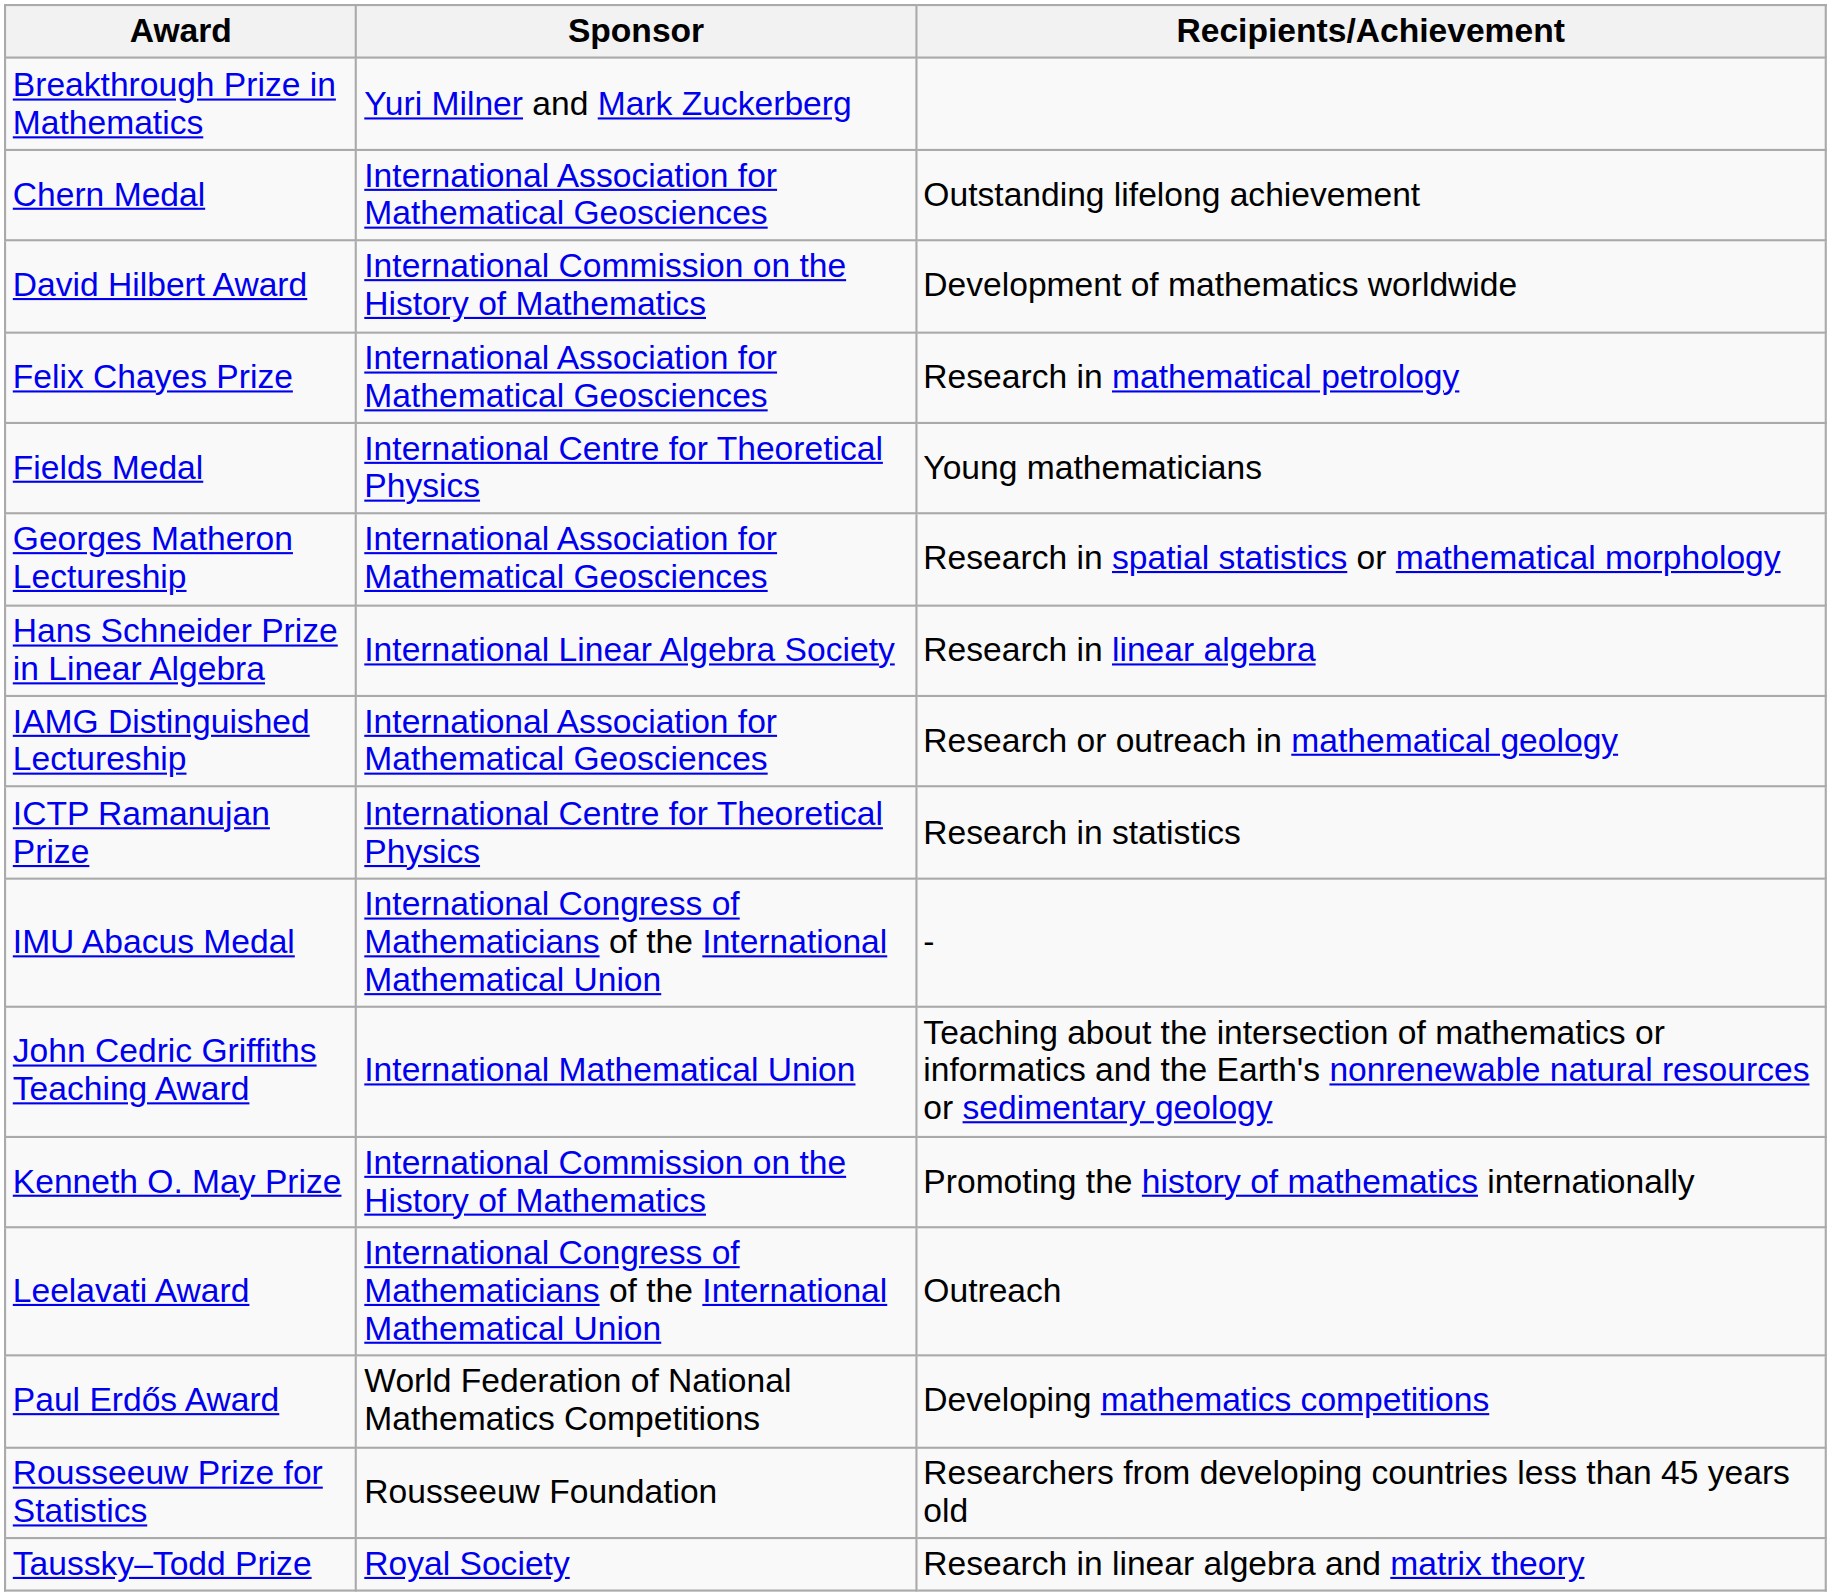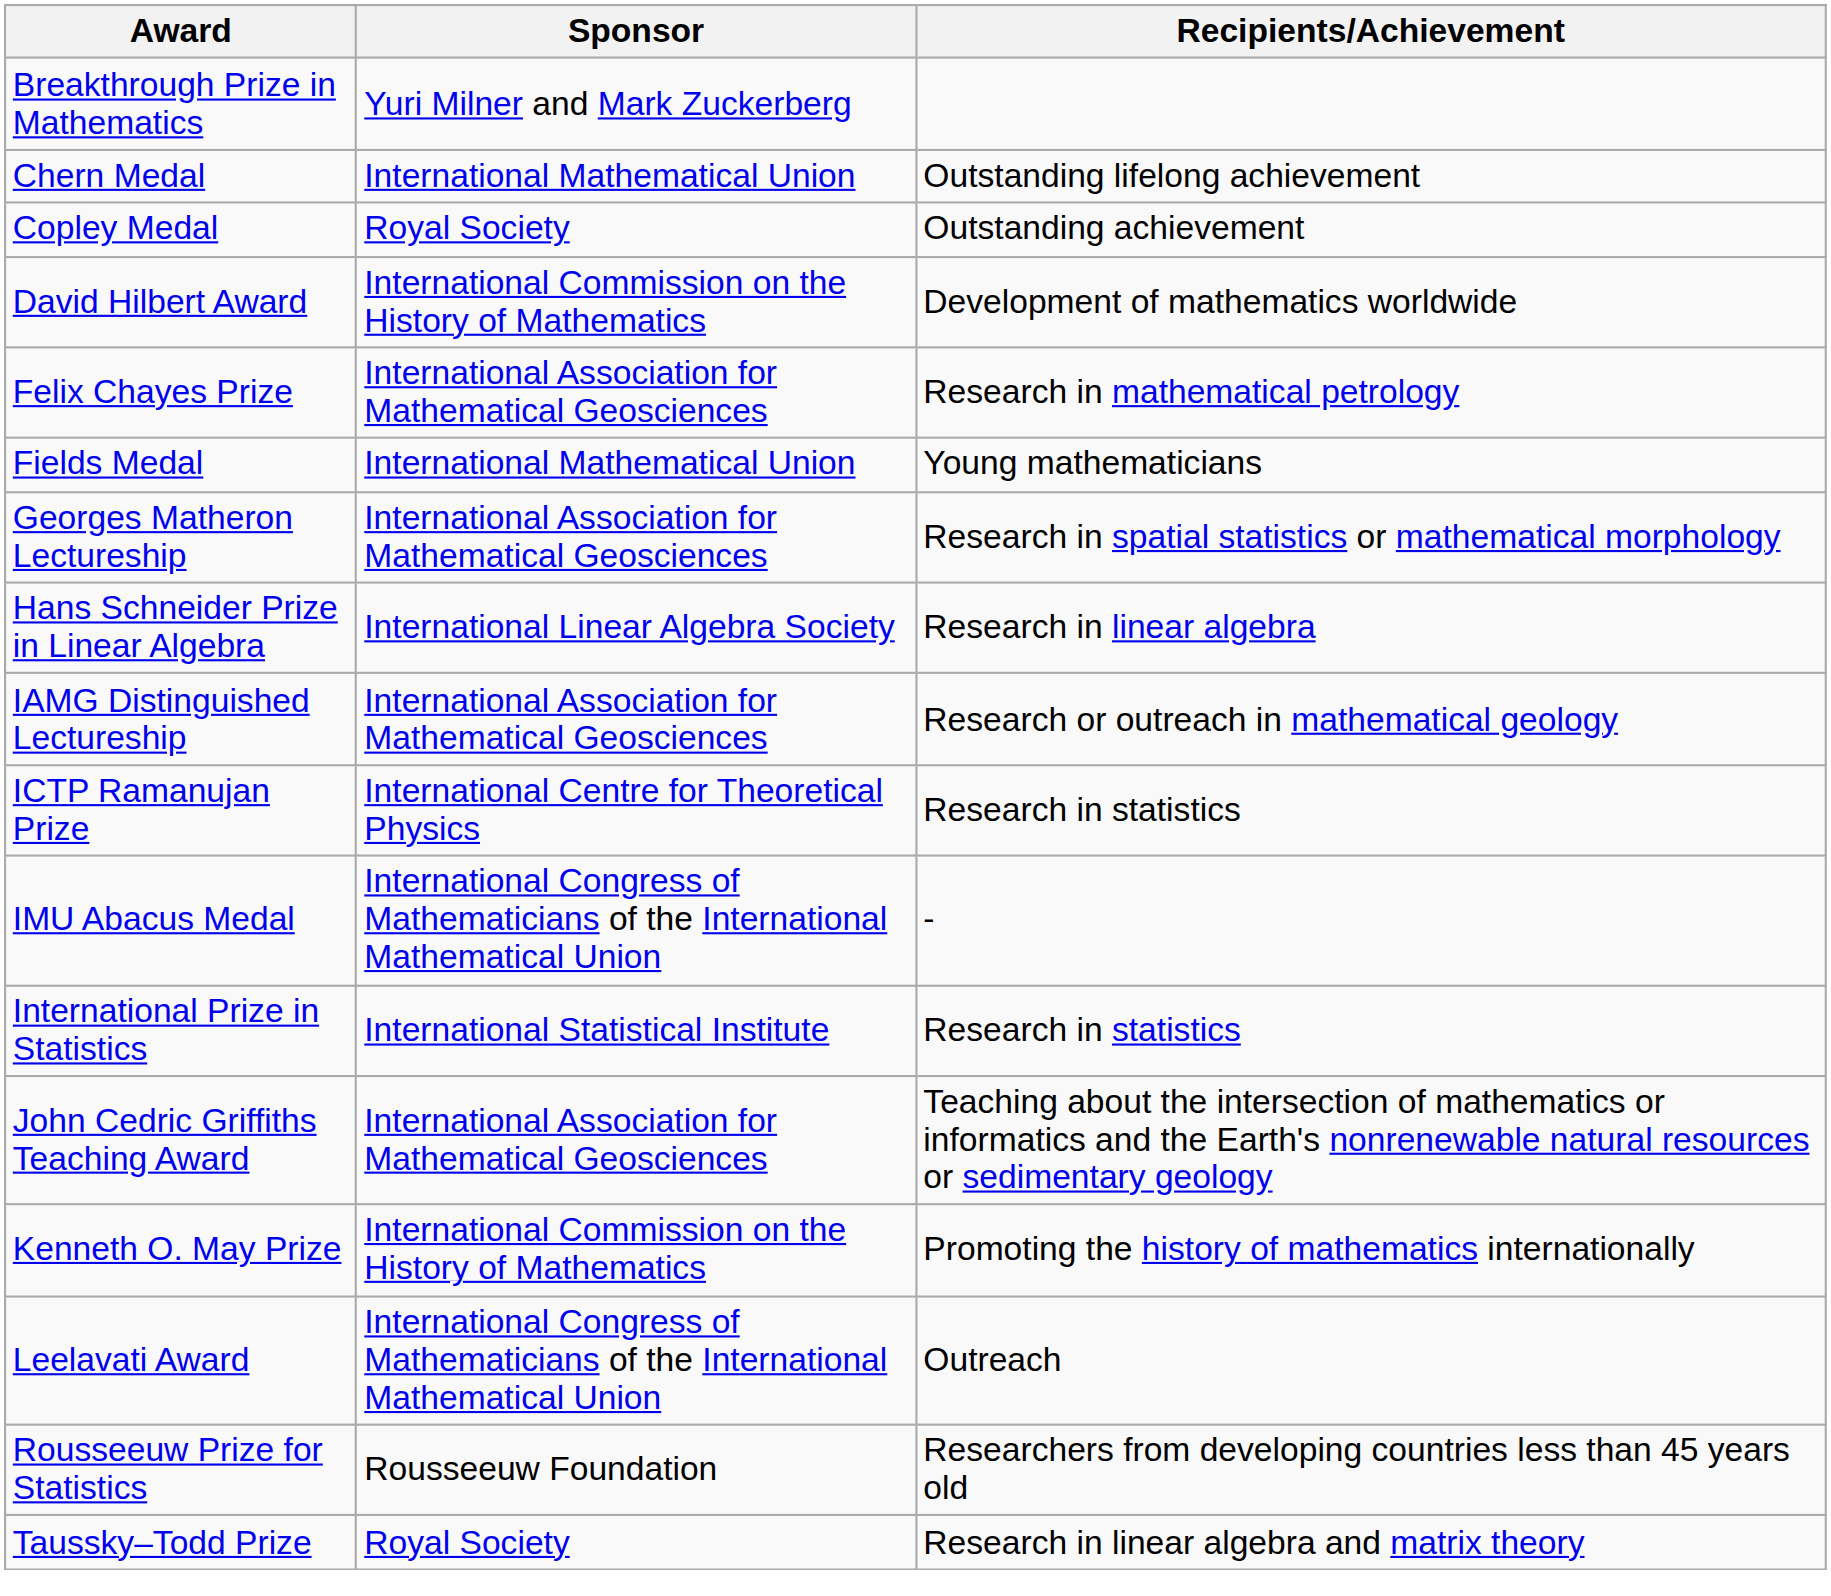 <table Class="wikitable sortable">
 <tr>
 <th style="width:10em;">Award</th>
 <th>Sponsor</th>
 <th>Recipients/Achievement</th>
 </tr>
 <tr>
 <td><a href='#'>Breakthrough Prize in Mathematics</a></td>
 <td><a href='#'>Yuri Milner</a> and <a href='#'>Mark Zuckerberg</a></td>
 <td></td>
 </tr>
 <tr>
 <td><a href='#'>Chern Medal</a></td>
-<td><a href='#'>International Association for Mathematical Geosciences</a></td>
+<td><a href='#'>International Mathematical Union</a></td>
 <td>Outstanding lifelong achievement</td>
+</tr>
+<tr>
+<td><a href='#'>Copley Medal</a></td>
+<td><a href='#'>Royal Society</a></td>
+<td>Outstanding achievement</td>
 </tr>
 <tr>
 <td><a href='#'>David Hilbert Award</a></td>
 <td><a href='#'>International Commission on the History of Mathematics</a></td>
 <td>Development of mathematics worldwide</td>
 </tr>
 <tr>
 <td><a href='#'>Felix Chayes Prize</a></td>
 <td><a href='#'>International Association for Mathematical Geosciences</a></td>
 <td>Research in <a href='#'>mathematical petrology</a></td>
 </tr>
 <tr>
 <td><a href='#'>Fields Medal</a></td>
-<td><a href='#'>International Centre for Theoretical Physics</a></td>
+<td><a href='#'>International Mathematical Union</a></td>
 <td>Young mathematicians</td>
 </tr>
 <tr>
 <td><a href='#'>Georges Matheron Lectureship</a></td>
 <td><a href='#'>International Association for Mathematical Geosciences</a></td>
 <td>Research in <a href='#'>spatial statistics</a> or <a href='#'>mathematical morphology</a></td>
 </tr>
 <tr>
 <td><a href='#'>Hans Schneider Prize in Linear Algebra</a></td>
 <td><a href='#'>International Linear Algebra Society</a></td>
 <td>Research in <a href='#'>linear algebra</a></td>
 </tr>
 <tr>
 <td><a href='#'>IAMG Distinguished Lectureship</a></td>
 <td><a href='#'>International Association for Mathematical Geosciences</a></td>
 <td>Research or outreach in <a href='#'>mathematical geology</a></td>
 </tr>
 <tr>
 <td><a href='#'>ICTP Ramanujan Prize</a></td>
 <td><a href='#'>International Centre for Theoretical Physics</a></td>
 <td>Research in statistics</td>
 </tr>
 <tr>
 <td><a href='#'>IMU Abacus Medal</a></td>
 <td><a href='#'>International Congress of Mathematicians</a> of the <a href='#'>International Mathematical Union</a></td>
 <td Research in mathematical aspects of information sciences>-</td>
 </tr>
 <tr>
+<td><a href='#'>International Prize in Statistics</a></td>
+<td><a href='#'>International Statistical Institute</a></td>
+<td>Research in <a href='#'>statistics</a></td>
+</tr>
+<tr>
 <td><a href='#'>John Cedric Griffiths Teaching Award</a></td>
-<td><a href='#'>International Mathematical Union</a></td>
+<td><a href='#'>International Association for Mathematical Geosciences</a></td>
 <td>Teaching about the intersection of mathematics or informatics and the Earth's <a href='#'>nonrenewable natural resources</a> or <a href='#'>sedimentary geology</a></td>
 </tr>
 <tr>
 <td><a href='#'>Kenneth O. May Prize</a></td>
 <td><a href='#'>International Commission on the History of Mathematics</a></td>
 <td>Promoting the <a href='#'>history of mathematics</a> internationally</td>
 </tr>
 <tr>
 <td><a href='#'>Leelavati Award</a></td>
 <td><a href='#'>International Congress of Mathematicians</a> of the <a href='#'>International Mathematical Union</a></td>
 <td>Outreach</td>
 </tr>
 <tr>
-<td><a href='#'>Paul Erdős Award</a></td>
-<td>World Federation of National Mathematics Competitions</td>
-<td>Developing <a href='#'>mathematics competitions</a></td>
-</tr>
-<tr>
 <td><a href='#'>Rousseeuw Prize for Statistics</a></td>
 <td>Rousseeuw Foundation</td>
 <td>Researchers from developing countries less than 45 years old</td>
 </tr>
 <tr>
 <td><a href='#'>Taussky–Todd Prize</a></td>
 <td><a href='#'>Royal Society</a></td>
 <td>Research in linear algebra and <a href='#'>matrix theory</a></td>
 </tr>
 </table>
